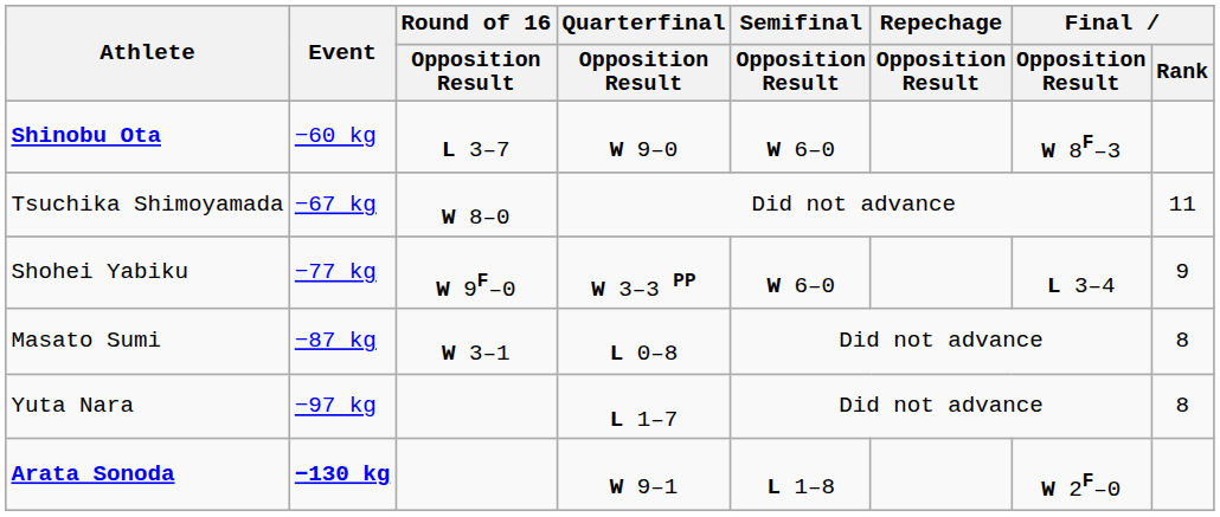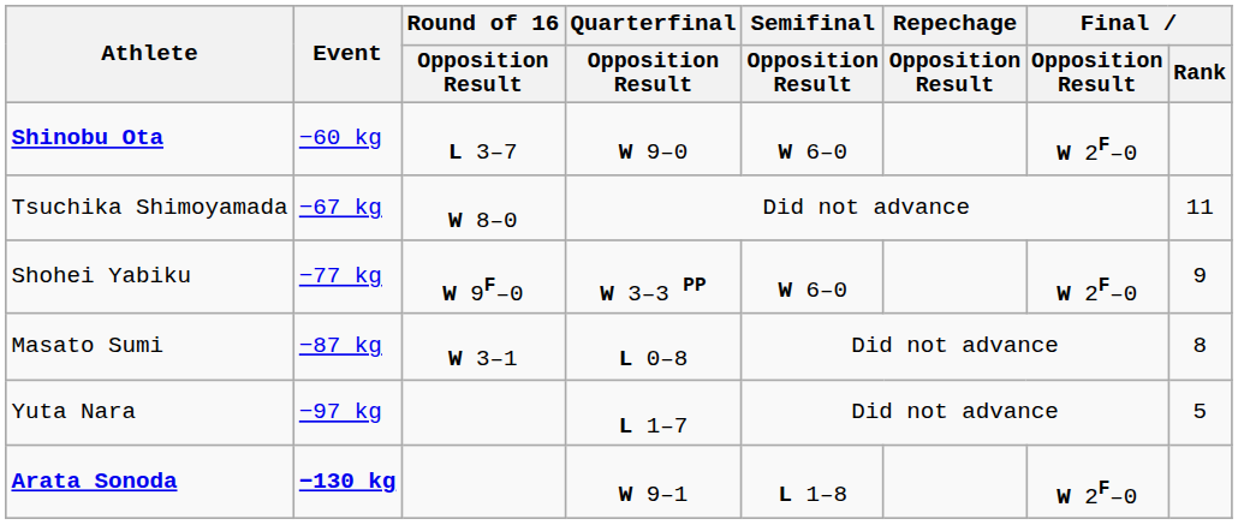 <table class=wikitable style=font-size:90%;text-align:center>
 <tr>
 <th rowspan=2>Athlete</th>
 <th rowspan=2>Event</th>
 <th>Round of 16</th>
 <th>Quarterfinal</th>
 <th>Semifinal</th>
 <th>Repechage</th>
 <th colspan=2>Final / </th>
 </tr>
 <tr style="font-size: 95%">
 <th>Opposition<br>Result</th>
 <th>Opposition<br>Result</th>
 <th>Opposition<br>Result</th>
 <th>Opposition<br>Result</th>
 <th>Opposition<br>Result</th>
 <th>Rank</th>
 </tr>
 <tr>
 <td style="text-align:left"><strong><a href='#'>Shinobu Ota</a></strong></td>
 <td style="text-align:left"><a href='#'>−60 kg</a></td>
 <td><br><strong>L</strong> 3–7</td>
 <td><br><strong>W</strong> 9–0</td>
 <td><br><strong>W</strong> 6–0</td>
 <td></td>
-<td><br><strong>W</strong> 8<sup><strong>F</strong></sup>–3</td>
+<td><br><strong>W</strong> 2<sup><strong>F</strong></sup>–0</td>
 <td></td>
 </tr>
 <tr>
 <td style="text-align:left">Tsuchika Shimoyamada</td>
 <td style="text-align:left"><a href='#'>−67 kg</a></td>
 <td><br><strong>W</strong> 8–0</td>
 <td colspan=4>Did not advance</td>
 <td>11</td>
 </tr>
 <tr>
 <td style="text-align:left">Shohei Yabiku</td>
 <td style="text-align:left"><a href='#'>−77 kg</a></td>
 <td><br><strong>W</strong> 9<sup><strong>F</strong></sup>–0</td>
 <td><br><strong>W</strong> 3–3 <sup><strong>PP</strong></sup></td>
 <td><br><strong>W</strong> 6–0</td>
 <td></td>
-<td><br><strong>L</strong> 3–4</td>
+<td><br><strong>W</strong> 2<sup><strong>F</strong></sup>–0</td>
 <td>9</td>
 </tr>
 <tr>
 <td style="text-align:left">Masato Sumi</td>
 <td style="text-align:left"><a href='#'>−87 kg</a></td>
 <td><br><strong>W</strong> 3–1</td>
 <td><br><strong>L</strong> 0–8</td>
 <td colspan=3>Did not advance</td>
 <td>8</td>
 </tr>
 <tr>
 <td style="text-align:left">Yuta Nara</td>
 <td style="text-align:left"><a href='#'>−97 kg</a></td>
 <td></td>
 <td><br><strong>L</strong> 1–7</td>
 <td colspan=3>Did not advance</td>
-<td>8</td>
+<td>5</td>
 </tr>
 <tr>
 <td style="text-align:left"><strong><a href='#'>Arata Sonoda</a></strong></td>
 <td style="text-align:left"><strong><a href='#'>−130 kg</a></strong></td>
 <td></td>
 <td><br><strong>W</strong> 9–1</td>
 <td><br><strong>L</strong> 1–8</td>
 <td></td>
 <td><br><strong>W</strong> 2<sup><strong>F</strong></sup>–0</td>
 <td></td>
 </tr>
 </table>
